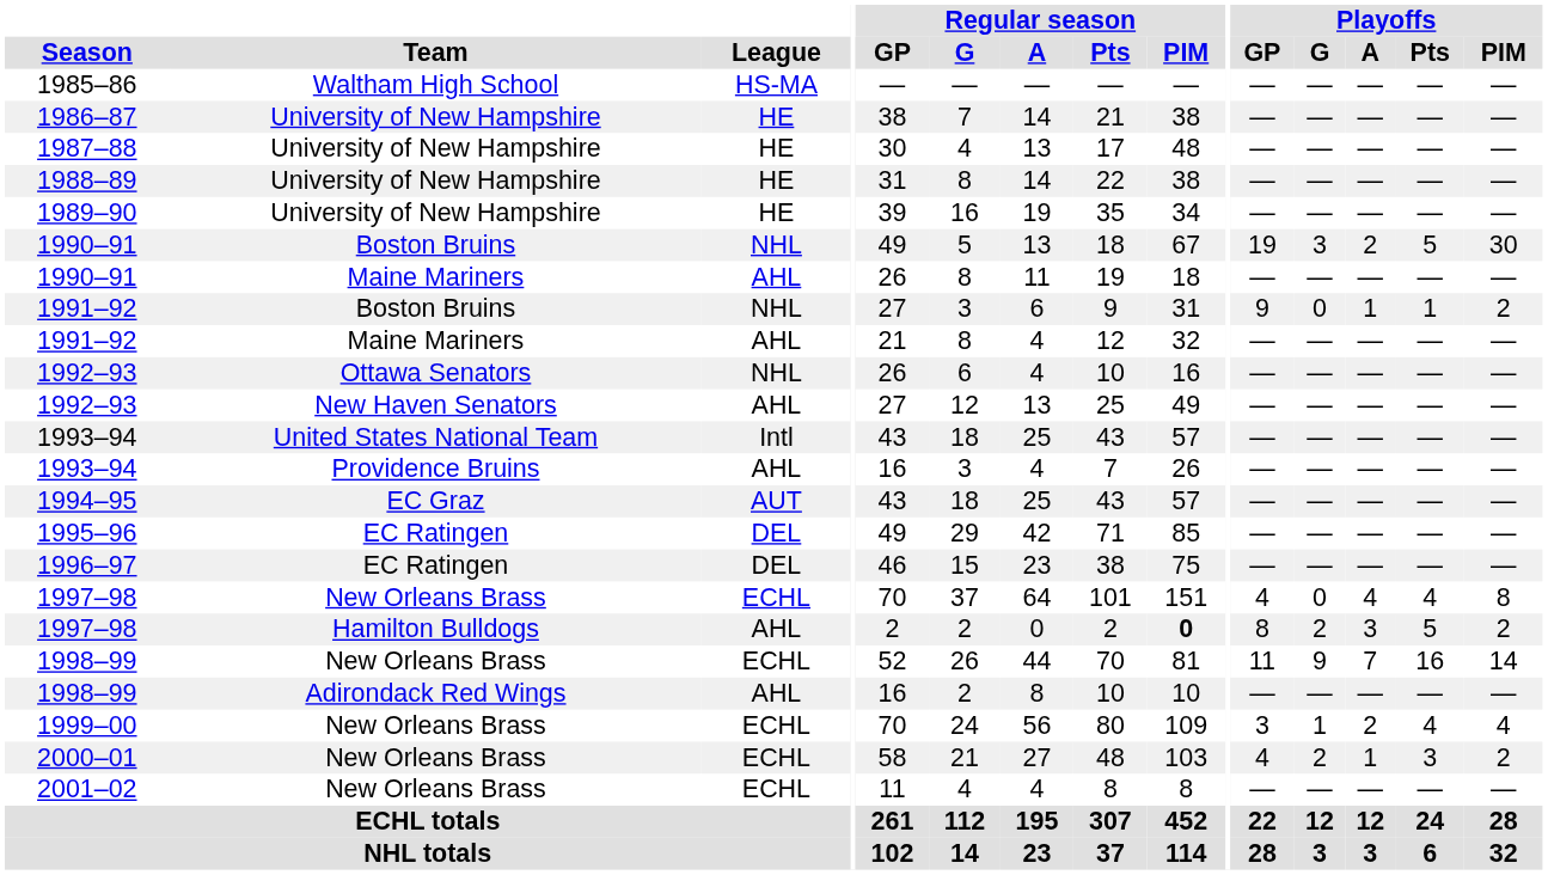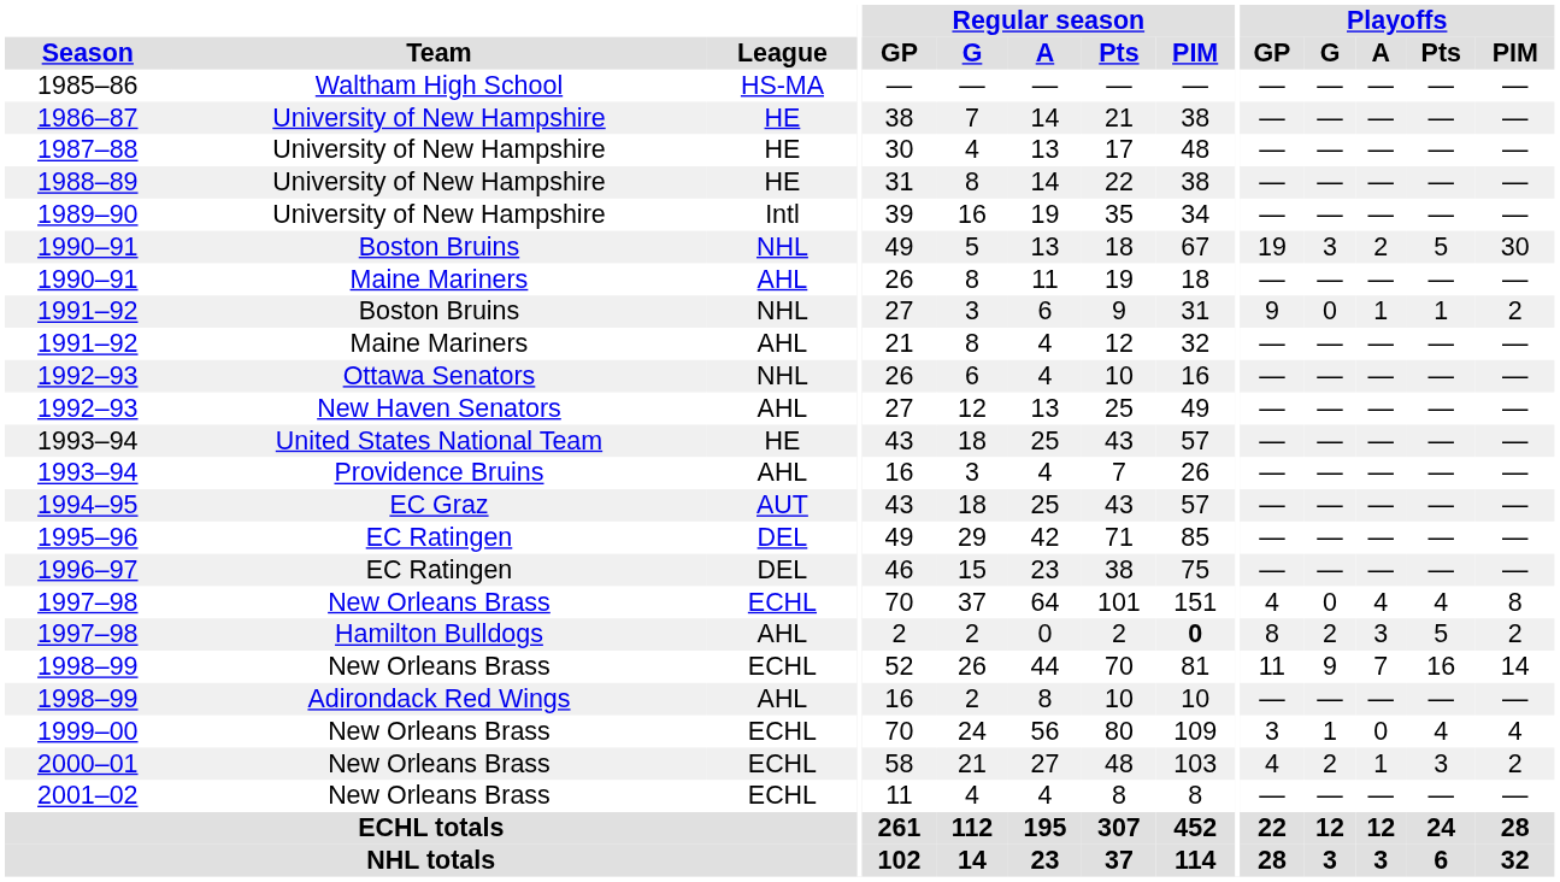 <table border="0" cellpadding="1" cellspacing="0" style="text-align:center; width:60em">
 <tr bgcolor="#e0e0e0">
 <th colspan="3" bgcolor="#ffffff"></th>
 <th rowspan="100" bgcolor="#ffffff"></th>
 <th colspan="5"><a href='#'>Regular season</a></th>
 <th rowspan="100" bgcolor="#ffffff"></th>
 <th colspan="5"><a href='#'>Playoffs</a></th>
 </tr>
 <tr bgcolor="#e0e0e0">
 <th><a href='#'>Season</a></th>
 <th>Team</th>
 <th>League</th>
 <th>GP</th>
 <th><a href='#'>G</a></th>
 <th><a href='#'>A</a></th>
 <th><a href='#'>Pts</a></th>
 <th><a href='#'>PIM</a></th>
 <th>GP</th>
 <th>G</th>
 <th>A</th>
 <th>Pts</th>
 <th>PIM</th>
 </tr>
 <tr>
 <td>1985–86</td>
 <td><a href='#'>Waltham High School</a></td>
 <td><a href='#'>HS-MA</a></td>
 <td>—</td>
 <td>—</td>
 <td>—</td>
 <td>—</td>
 <td>—</td>
 <td>—</td>
 <td>—</td>
 <td>—</td>
 <td>—</td>
 <td>—</td>
 </tr>
 <tr bgcolor="#f0f0f0">
 <td><a href='#'>1986–87</a></td>
 <td><a href='#'>University of New Hampshire</a></td>
 <td><a href='#'>HE</a></td>
 <td>38</td>
 <td>7</td>
 <td>14</td>
 <td>21</td>
 <td>38</td>
 <td>—</td>
 <td>—</td>
 <td>—</td>
 <td>—</td>
 <td>—</td>
 </tr>
 <tr>
 <td><a href='#'>1987–88</a></td>
 <td>University of New Hampshire</td>
 <td>HE</td>
 <td>30</td>
 <td>4</td>
 <td>13</td>
 <td>17</td>
 <td>48</td>
 <td>—</td>
 <td>—</td>
 <td>—</td>
 <td>—</td>
 <td>—</td>
 </tr>
 <tr bgcolor="#f0f0f0">
 <td><a href='#'>1988–89</a></td>
 <td>University of New Hampshire</td>
 <td>HE</td>
 <td>31</td>
 <td>8</td>
 <td>14</td>
 <td>22</td>
 <td>38</td>
 <td>—</td>
 <td>—</td>
 <td>—</td>
 <td>—</td>
 <td>—</td>
 </tr>
 <tr>
 <td><a href='#'>1989–90</a></td>
 <td>University of New Hampshire</td>
-<td>HE</td>
+<td>Intl</td>
 <td>39</td>
 <td>16</td>
 <td>19</td>
 <td>35</td>
 <td>34</td>
 <td>—</td>
 <td>—</td>
 <td>—</td>
 <td>—</td>
 <td>—</td>
 </tr>
 <tr bgcolor="#f0f0f0">
 <td><a href='#'>1990–91</a></td>
 <td><a href='#'>Boston Bruins</a></td>
 <td><a href='#'>NHL</a></td>
 <td>49</td>
 <td>5</td>
 <td>13</td>
 <td>18</td>
 <td>67</td>
 <td>19</td>
 <td>3</td>
 <td>2</td>
 <td>5</td>
 <td>30</td>
 </tr>
 <tr>
 <td><a href='#'>1990–91</a></td>
 <td><a href='#'>Maine Mariners</a></td>
 <td><a href='#'>AHL</a></td>
 <td>26</td>
 <td>8</td>
 <td>11</td>
 <td>19</td>
 <td>18</td>
 <td>—</td>
 <td>—</td>
 <td>—</td>
 <td>—</td>
 <td>—</td>
 </tr>
 <tr bgcolor="#f0f0f0">
 <td><a href='#'>1991–92</a></td>
 <td>Boston Bruins</td>
 <td>NHL</td>
 <td>27</td>
 <td>3</td>
 <td>6</td>
 <td>9</td>
 <td>31</td>
 <td>9</td>
 <td>0</td>
 <td>1</td>
 <td>1</td>
 <td>2</td>
 </tr>
 <tr>
 <td><a href='#'>1991–92</a></td>
 <td>Maine Mariners</td>
 <td>AHL</td>
 <td>21</td>
 <td>8</td>
 <td>4</td>
 <td>12</td>
 <td>32</td>
 <td>—</td>
 <td>—</td>
 <td>—</td>
 <td>—</td>
 <td>—</td>
 </tr>
 <tr bgcolor="#f0f0f0">
 <td><a href='#'>1992–93</a></td>
 <td><a href='#'>Ottawa Senators</a></td>
 <td>NHL</td>
 <td>26</td>
 <td>6</td>
 <td>4</td>
 <td>10</td>
 <td>16</td>
 <td>—</td>
 <td>—</td>
 <td>—</td>
 <td>—</td>
 <td>—</td>
 </tr>
 <tr>
 <td><a href='#'>1992–93</a></td>
 <td><a href='#'>New Haven Senators</a></td>
 <td>AHL</td>
 <td>27</td>
 <td>12</td>
 <td>13</td>
 <td>25</td>
 <td>49</td>
 <td>—</td>
 <td>—</td>
 <td>—</td>
 <td>—</td>
 <td>—</td>
 </tr>
 <tr bgcolor="#f0f0f0">
 <td>1993–94</td>
 <td><a href='#'>United States National Team</a></td>
-<td>Intl</td>
+<td>HE</td>
 <td>43</td>
 <td>18</td>
 <td>25</td>
 <td>43</td>
 <td>57</td>
 <td>—</td>
 <td>—</td>
 <td>—</td>
 <td>—</td>
 <td>—</td>
 </tr>
 <tr>
 <td><a href='#'>1993–94</a></td>
 <td><a href='#'>Providence Bruins</a></td>
 <td>AHL</td>
 <td>16</td>
 <td>3</td>
 <td>4</td>
 <td>7</td>
 <td>26</td>
 <td>—</td>
 <td>—</td>
 <td>—</td>
 <td>—</td>
 <td>—</td>
 </tr>
 <tr bgcolor="#f0f0f0">
 <td><a href='#'>1994–95</a></td>
 <td><a href='#'>EC Graz</a></td>
 <td><a href='#'>AUT</a></td>
 <td>43</td>
 <td>18</td>
 <td>25</td>
 <td>43</td>
 <td>57</td>
 <td>—</td>
 <td>—</td>
 <td>—</td>
 <td>—</td>
 <td>—</td>
 </tr>
 <tr>
 <td><a href='#'>1995–96</a></td>
 <td><a href='#'>EC Ratingen</a></td>
 <td><a href='#'>DEL</a></td>
 <td>49</td>
 <td>29</td>
 <td>42</td>
 <td>71</td>
 <td>85</td>
 <td>—</td>
 <td>—</td>
 <td>—</td>
 <td>—</td>
 <td>—</td>
 </tr>
 <tr bgcolor="#f0f0f0">
 <td><a href='#'>1996–97</a></td>
 <td>EC Ratingen</td>
 <td>DEL</td>
 <td>46</td>
 <td>15</td>
 <td>23</td>
 <td>38</td>
 <td>75</td>
 <td>—</td>
 <td>—</td>
 <td>—</td>
 <td>—</td>
 <td>—</td>
 </tr>
 <tr>
 <td><a href='#'>1997–98</a></td>
 <td><a href='#'>New Orleans Brass</a></td>
 <td><a href='#'>ECHL</a></td>
 <td>70</td>
 <td>37</td>
 <td>64</td>
 <td>101</td>
 <td>151</td>
 <td>4</td>
 <td>0</td>
 <td>4</td>
 <td>4</td>
 <td>8</td>
 </tr>
 <tr bgcolor="#f0f0f0">
 <td><a href='#'>1997–98</a></td>
 <td><a href='#'>Hamilton Bulldogs</a></td>
 <td>AHL</td>
 <td>2</td>
 <td>2</td>
 <td>0</td>
 <td>2</td>
 <td><strong>0</strong></td>
 <td>8</td>
 <td>2</td>
 <td>3</td>
 <td>5</td>
 <td>2</td>
 </tr>
 <tr>
 <td><a href='#'>1998–99</a></td>
 <td>New Orleans Brass</td>
 <td>ECHL</td>
 <td>52</td>
 <td>26</td>
 <td>44</td>
 <td>70</td>
 <td>81</td>
 <td>11</td>
 <td>9</td>
 <td>7</td>
 <td>16</td>
 <td>14</td>
 </tr>
 <tr bgcolor="#f0f0f0">
 <td><a href='#'>1998–99</a></td>
 <td><a href='#'>Adirondack Red Wings</a></td>
 <td>AHL</td>
 <td>16</td>
 <td>2</td>
 <td>8</td>
 <td>10</td>
 <td>10</td>
 <td>—</td>
 <td>—</td>
 <td>—</td>
 <td>—</td>
 <td>—</td>
 </tr>
 <tr>
 <td><a href='#'>1999–00</a></td>
 <td>New Orleans Brass</td>
 <td>ECHL</td>
 <td>70</td>
 <td>24</td>
 <td>56</td>
 <td>80</td>
 <td>109</td>
 <td>3</td>
 <td>1</td>
-<td>2</td>
+<td>0</td>
 <td>4</td>
 <td>4</td>
 </tr>
 <tr bgcolor="#f0f0f0">
 <td><a href='#'>2000–01</a></td>
 <td>New Orleans Brass</td>
 <td>ECHL</td>
 <td>58</td>
 <td>21</td>
 <td>27</td>
 <td>48</td>
 <td>103</td>
 <td>4</td>
 <td>2</td>
 <td>1</td>
 <td>3</td>
 <td>2</td>
 </tr>
 <tr>
 <td><a href='#'>2001–02</a></td>
 <td>New Orleans Brass</td>
 <td>ECHL</td>
 <td>11</td>
 <td>4</td>
 <td>4</td>
 <td>8</td>
 <td>8</td>
 <td>—</td>
 <td>—</td>
 <td>—</td>
 <td>—</td>
 <td>—</td>
 </tr>
 <tr bgcolor="#e0e0e0">
 <th colspan="3">ECHL totals</th>
 <th>261</th>
 <th>112</th>
 <th>195</th>
 <th>307</th>
 <th>452</th>
 <th>22</th>
 <th>12</th>
 <th>12</th>
 <th>24</th>
 <th>28</th>
 </tr>
 <tr bgcolor="#e0e0e0">
 <th colspan="3">NHL totals</th>
 <th>102</th>
 <th>14</th>
 <th>23</th>
 <th>37</th>
 <th>114</th>
 <th>28</th>
 <th>3</th>
 <th>3</th>
 <th>6</th>
 <th>32</th>
 </tr>
 </table>
